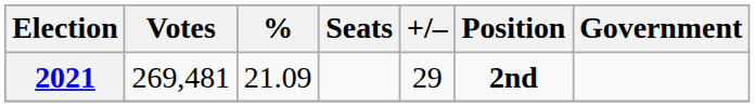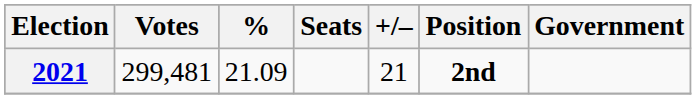 <table class="wikitable" style="text-align: center;">
 <tr>
 <th>Election</th>
 <th>Votes</th>
 <th>%</th>
 <th>Seats</th>
 <th>+/–</th>
 <th>Position</th>
 <th>Government</th>
 </tr>
 <tr>
 <th rowspan="1"><a href='#'>2021</a></th>
-<td rowspan="1">269,481</td>
+<td rowspan="1">299,481</td>
 <td rowspan="1">21.09</td>
 <td rowspan="1"></td>
-<td rowspan="1"> 29</td>
+<td rowspan="1"> 21</td>
 <td rowspan="1"><strong> 2nd</strong></td>
 <td></td>
 </tr>
 <tr>
 </tr>
 </table>
